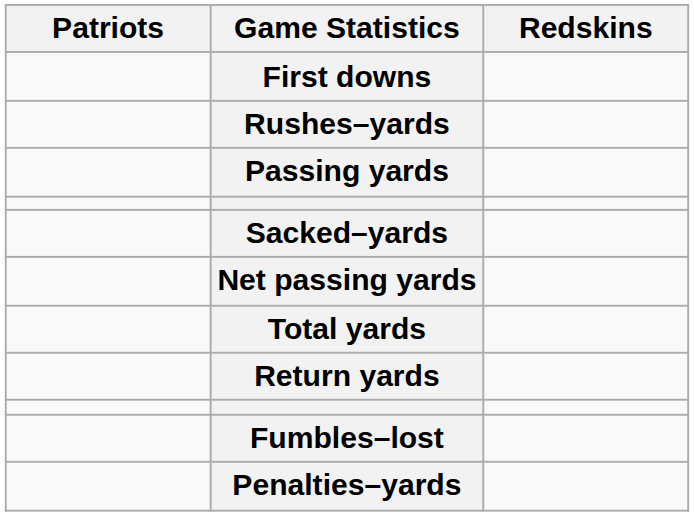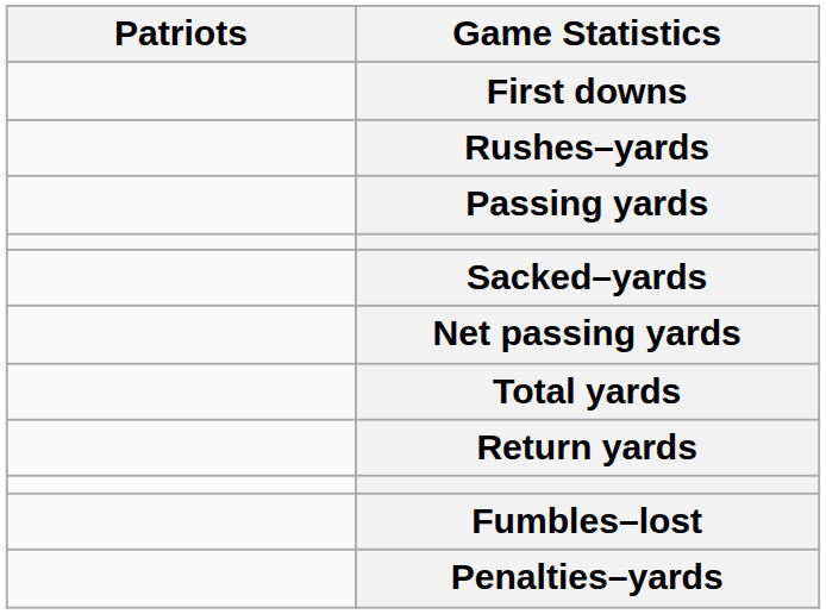 <table class="wikitable" style="margin: 1em auto 1em auto">
 <tr>
 <th style="width:30%;">Patriots</th>
 <th style="width:40%;">Game Statistics</th>
-<th style="width:30%;">Redskins</th>
 </tr>
 <tr>
 <td style="text-align:right;"></td>
 <th>First downs</th>
-<td></td>
 </tr>
 <tr>
 <td style="text-align:right;"></td>
 <th>Rushes–yards</th>
-<td></td>
 </tr>
 <tr>
 <td style="text-align:right;"></td>
 <th>Passing yards</th>
-<td></td>
 </tr>
 <tr>
 <td style="text-align:right;"></td>
 <th></th>
-<td></td>
 </tr>
 <tr>
 <td style="text-align:right;"></td>
 <th>Sacked–yards</th>
-<td></td>
 </tr>
 <tr>
 <td style="text-align:right;"></td>
 <th>Net passing yards</th>
-<td></td>
 </tr>
 <tr>
 <td style="text-align:right;"></td>
 <th>Total yards</th>
-<td></td>
 </tr>
 <tr>
 <td style="text-align:right;"></td>
 <th>Return yards</th>
-<td></td>
 </tr>
 <tr>
 <td style="text-align:right;"></td>
 <th></th>
-<td></td>
 </tr>
 <tr>
 <td style="text-align:right;"></td>
 <th>Fumbles–lost</th>
-<td></td>
 </tr>
 <tr>
 <td style="text-align:right;"></td>
 <th>Penalties–yards</th>
-<td></td>
 </tr>
 </table>
